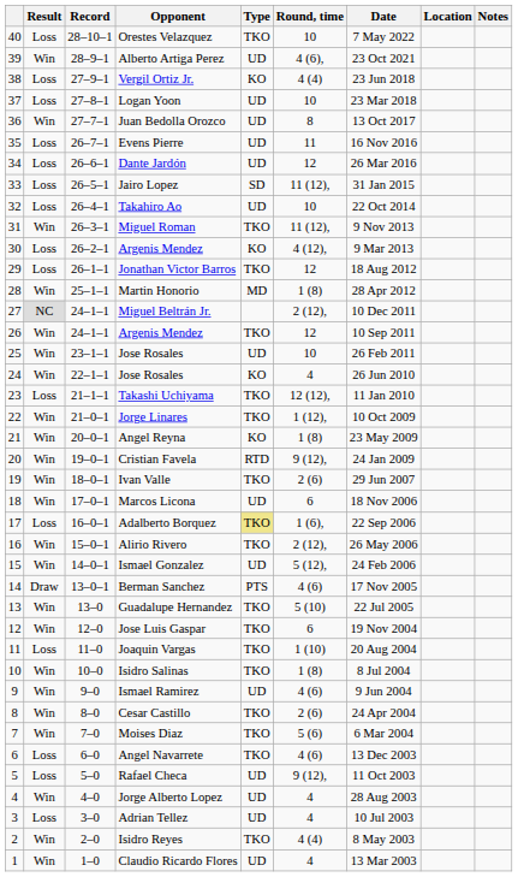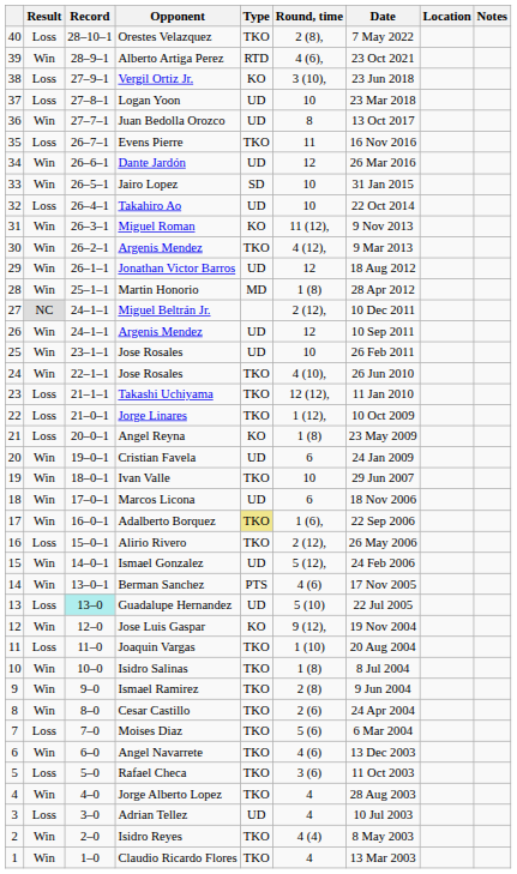 <table class="wikitable" style="text-align:center; font-size:95%">
 <tr>
 <th></th>
 <th>Result</th>
 <th>Record</th>
 <th>Opponent</th>
 <th>Type</th>
 <th>Round, time</th>
 <th>Date</th>
 <th>Location</th>
 <th>Notes</th>
 </tr>
 <tr>
 <td>40</td>
 <td>Loss</td>
 <td>28–10–1 </td>
 <td align=left> Orestes Velazquez</td>
 <td>TKO</td>
-<td>10</td>
+<td>2 (8), </td>
 <td>7 May 2022</td>
 <td align=left> </td>
 <td align=left></td>
 </tr>
 <tr>
 <td>39</td>
 <td>Win</td>
 <td>28–9–1 </td>
 <td align=left> Alberto Artiga Perez</td>
-<td>UD</td>
+<td>RTD</td>
 <td>4 (6), </td>
 <td>23 Oct 2021</td>
 <td align=left> </td>
 <td align=left></td>
 </tr>
 <tr>
 <td>38</td>
 <td>Loss</td>
 <td>27–9–1 </td>
 <td align=left> <a href='#'>Vergil Ortiz Jr.</a></td>
 <td>KO</td>
-<td>4 (4)</td>
+<td>3 (10), </td>
 <td>23 Jun 2018</td>
 <td align=left> </td>
 <td align=left></td>
 </tr>
 <tr>
 <td>37</td>
 <td>Loss</td>
 <td>27–8–1 </td>
 <td align=left> Logan Yoon</td>
 <td>UD</td>
 <td>10</td>
 <td>23 Mar 2018</td>
 <td align=left> </td>
 <td align=left></td>
 </tr>
 <tr>
 <td>36</td>
 <td>Win</td>
 <td>27–7–1 </td>
 <td align=left> Juan Bedolla Orozco</td>
 <td>UD</td>
 <td>8</td>
 <td>13 Oct 2017</td>
 <td align=left> </td>
 <td align=left></td>
 </tr>
 <tr>
 <td>35</td>
 <td>Loss</td>
 <td>26–7–1 </td>
 <td align=left> Evens Pierre</td>
-<td>UD</td>
+<td>TKO</td>
 <td>11</td>
 <td>16 Nov 2016</td>
 <td align=left> </td>
 <td align=left></td>
 </tr>
 <tr>
 <td>34</td>
-<td>Loss</td>
+<td>Win</td>
 <td>26–6–1 </td>
 <td align=left> <a href='#'>Dante Jardón</a></td>
 <td>UD</td>
 <td>12</td>
 <td>26 Mar 2016</td>
 <td align=left> </td>
 <td align=left></td>
 </tr>
 <tr>
 <td>33</td>
-<td>Loss</td>
+<td>Win</td>
 <td>26–5–1 </td>
 <td align=left> Jairo Lopez</td>
 <td>SD</td>
-<td>11 (12), </td>
+<td>10</td>
 <td>31 Jan 2015</td>
 <td align=left> </td>
 <td align=left></td>
 </tr>
 <tr>
 <td>32</td>
 <td>Loss</td>
 <td>26–4–1 </td>
 <td align=left> <a href='#'>Takahiro Ao</a></td>
 <td>UD</td>
 <td>10</td>
 <td>22 Oct 2014</td>
 <td align=left> </td>
 <td align=left></td>
 </tr>
 <tr>
 <td>31</td>
 <td>Win</td>
 <td>26–3–1 </td>
 <td align=left> <a href='#'>Miguel Roman</a></td>
-<td>TKO</td>
+<td>KO</td>
 <td>11 (12), </td>
 <td>9 Nov 2013</td>
 <td align=left> </td>
 <td align=left></td>
 </tr>
 <tr>
 <td>30</td>
-<td>Loss</td>
+<td>Win</td>
 <td>26–2–1 </td>
 <td align=left> <a href='#'>Argenis Mendez</a></td>
-<td>KO</td>
+<td>TKO</td>
 <td>4 (12), </td>
 <td>9 Mar 2013</td>
 <td align=left> </td>
 <td align=left></td>
 </tr>
 <tr>
 <td>29</td>
-<td>Loss</td>
+<td>Win</td>
 <td>26–1–1 </td>
 <td align=left> <a href='#'>Jonathan Victor Barros</a></td>
-<td>TKO</td>
+<td>UD</td>
 <td>12</td>
 <td>18 Aug 2012</td>
 <td align=left> </td>
 <td align=left></td>
 </tr>
 <tr>
 <td>28</td>
 <td>Win</td>
 <td>25–1–1 </td>
 <td align=left> Martin Honorio</td>
 <td>MD</td>
 <td>1 (8)</td>
 <td>28 Apr 2012</td>
 <td align=left> </td>
 <td align=left></td>
 </tr>
 <tr>
 <td>27</td>
 <td style="background:#ddd;">NC</td>
 <td>24–1–1 </td>
 <td align=left> <a href='#'>Miguel Beltrán Jr.</a></td>
 <td></td>
 <td>2 (12), </td>
 <td>10 Dec 2011</td>
 <td align=left> </td>
 <td align=left></td>
 </tr>
 <tr>
 <td>26</td>
 <td>Win</td>
 <td>24–1–1</td>
 <td align=left> <a href='#'>Argenis Mendez</a></td>
-<td>TKO</td>
+<td>UD</td>
 <td>12</td>
 <td>10 Sep 2011</td>
 <td align=left> </td>
 <td align=left></td>
 </tr>
 <tr>
 <td>25</td>
 <td>Win</td>
 <td>23–1–1</td>
 <td align=left> Jose Rosales</td>
 <td>UD</td>
 <td>10</td>
 <td>26 Feb 2011</td>
 <td align=left> </td>
 <td align=left></td>
 </tr>
 <tr>
 <td>24</td>
 <td>Win</td>
 <td>22–1–1</td>
 <td align=left> Jose Rosales</td>
-<td>KO</td>
-<td>4</td>
+<td>TKO</td>
+<td>4 (10), </td>
 <td>26 Jun 2010</td>
 <td align=left> </td>
 <td align=left></td>
 </tr>
 <tr>
 <td>23</td>
 <td>Loss</td>
 <td>21–1–1</td>
 <td align=left> <a href='#'>Takashi Uchiyama</a></td>
 <td>TKO</td>
 <td>12 (12), </td>
 <td>11 Jan 2010</td>
 <td align=left> </td>
 <td align=left></td>
 </tr>
 <tr>
 <td>22</td>
-<td>Win</td>
+<td>Loss</td>
 <td>21–0–1</td>
 <td align=left> <a href='#'>Jorge Linares</a></td>
 <td>TKO</td>
 <td>1 (12), </td>
 <td>10 Oct 2009</td>
 <td align=left> </td>
 <td align=left></td>
 </tr>
 <tr>
 <td>21</td>
-<td>Win</td>
+<td>Loss</td>
 <td>20–0–1</td>
 <td align=left> Angel Reyna</td>
 <td>KO</td>
 <td>1 (8)</td>
 <td>23 May 2009</td>
 <td align=left> </td>
 <td align=left></td>
 </tr>
 <tr>
 <td>20</td>
 <td>Win</td>
 <td>19–0–1</td>
 <td align=left> Cristian Favela</td>
-<td>RTD</td>
-<td>9 (12), </td>
+<td>UD</td>
+<td>6</td>
 <td>24 Jan 2009</td>
 <td align=left> </td>
 <td align=left></td>
 </tr>
 <tr>
 <td>19</td>
 <td>Win</td>
 <td>18–0–1</td>
 <td align=left> Ivan Valle</td>
 <td>TKO</td>
-<td>2 (6)</td>
+<td>10</td>
 <td>29 Jun 2007</td>
 <td align=left> </td>
 <td align=left></td>
 </tr>
 <tr>
 <td>18</td>
 <td>Win</td>
 <td>17–0–1</td>
 <td align=left> Marcos Licona</td>
 <td>UD</td>
 <td>6</td>
 <td>18 Nov 2006</td>
 <td align=left> </td>
 <td align=left></td>
 </tr>
 <tr>
 <td>17</td>
-<td>Loss</td>
+<td>Win</td>
 <td>16–0–1</td>
 <td align=left> Adalberto Borquez</td>
 <td style="background: khaki;">TKO</td>
 <td>1 (6), </td>
 <td>22 Sep 2006</td>
 <td align=left> </td>
 <td align=left></td>
 </tr>
 <tr>
 <td>16</td>
-<td>Win</td>
+<td>Loss</td>
 <td>15–0–1</td>
 <td align=left> Alirio Rivero</td>
 <td>TKO</td>
 <td>2 (12), </td>
 <td>26 May 2006</td>
 <td align=left> </td>
 <td align=left></td>
 </tr>
 <tr>
 <td>15</td>
 <td>Win</td>
 <td>14–0–1</td>
 <td align=left> Ismael Gonzalez</td>
 <td>UD</td>
 <td>5 (12), </td>
 <td>24 Feb 2006</td>
 <td align=left> </td>
 <td align=left></td>
 </tr>
 <tr>
 <td>14</td>
-<td>Draw</td>
+<td>Win</td>
 <td>13–0–1</td>
 <td align=left> Berman Sanchez</td>
 <td>PTS</td>
 <td>4 (6)</td>
 <td>17 Nov 2005</td>
 <td align=left> </td>
 <td align=left></td>
 </tr>
 <tr>
 <td>13</td>
-<td>Win</td>
-<td>13–0</td>
+<td>Loss</td>
+<td style="background: paleturquoise;">13–0</td>
 <td align=left> Guadalupe Hernandez</td>
-<td>TKO</td>
+<td>UD</td>
 <td>5 (10)</td>
 <td>22 Jul 2005</td>
 <td align=left> </td>
 <td align=left></td>
 </tr>
 <tr>
 <td>12</td>
 <td>Win</td>
 <td>12–0</td>
 <td align=left> Jose Luis Gaspar</td>
-<td>TKO</td>
-<td>6</td>
+<td>KO</td>
+<td>9 (12), </td>
 <td>19 Nov 2004</td>
 <td align=left> </td>
 <td align=left></td>
 </tr>
 <tr>
 <td>11</td>
 <td>Loss</td>
 <td>11–0</td>
 <td align=left> Joaquin Vargas</td>
 <td>TKO</td>
 <td>1 (10)</td>
 <td>20 Aug 2004</td>
 <td align=left> </td>
 <td align=left></td>
 </tr>
 <tr>
 <td>10</td>
 <td>Win</td>
 <td>10–0</td>
 <td align=left> Isidro Salinas</td>
 <td>TKO</td>
 <td>1 (8)</td>
 <td>8 Jul 2004</td>
 <td align=left> </td>
 <td align=left></td>
 </tr>
 <tr>
 <td>9</td>
 <td>Win</td>
 <td>9–0</td>
 <td align=left> Ismael Ramirez</td>
-<td>UD</td>
-<td>4 (6)</td>
+<td>TKO</td>
+<td>2 (8)</td>
 <td>9 Jun 2004</td>
 <td align=left> </td>
 <td align=left></td>
 </tr>
 <tr>
 <td>8</td>
 <td>Win</td>
 <td>8–0</td>
 <td align=left> Cesar Castillo</td>
 <td>TKO</td>
 <td>2 (6)</td>
 <td>24 Apr 2004</td>
 <td align=left> </td>
 <td align=left></td>
 </tr>
 <tr>
 <td>7</td>
-<td>Win</td>
+<td>Loss</td>
 <td>7–0</td>
 <td align=left> Moises Diaz</td>
 <td>TKO</td>
 <td>5 (6)</td>
 <td>6 Mar 2004</td>
 <td align=left> </td>
 <td align=left></td>
 </tr>
 <tr>
 <td>6</td>
-<td>Loss</td>
+<td>Win</td>
 <td>6–0</td>
 <td align=left> Angel Navarrete</td>
 <td>TKO</td>
 <td>4 (6)</td>
 <td>13 Dec 2003</td>
 <td align=left> </td>
 <td align=left></td>
 </tr>
 <tr>
 <td>5</td>
 <td>Loss</td>
 <td>5–0</td>
 <td align=left> Rafael Checa</td>
-<td>UD</td>
-<td>9 (12), </td>
+<td>TKO</td>
+<td>3 (6)</td>
 <td>11 Oct 2003</td>
 <td align=left> </td>
 <td align=left></td>
 </tr>
 <tr>
 <td>4</td>
 <td>Win</td>
 <td>4–0</td>
 <td align=left> Jorge Alberto Lopez</td>
-<td>UD</td>
+<td>TKO</td>
 <td>4</td>
 <td>28 Aug 2003</td>
 <td align=left> </td>
 <td align=left></td>
 </tr>
 <tr>
 <td>3</td>
 <td>Loss</td>
 <td>3–0</td>
 <td align=left> Adrian Tellez</td>
 <td>UD</td>
 <td>4</td>
 <td>10 Jul 2003</td>
 <td align=left> </td>
 <td align=left></td>
 </tr>
 <tr>
 <td>2</td>
 <td>Win</td>
 <td>2–0</td>
 <td align=left> Isidro Reyes</td>
 <td>TKO</td>
 <td>4 (4)</td>
 <td>8 May 2003</td>
 <td align=left> </td>
 <td align=left></td>
 </tr>
 <tr>
 <td>1</td>
 <td>Win</td>
 <td>1–0</td>
 <td align=left> Claudio Ricardo Flores</td>
-<td>UD</td>
+<td>TKO</td>
 <td>4</td>
 <td>13 Mar 2003</td>
 <td align=left> </td>
 <td align=left></td>
 </tr>
 </table>
